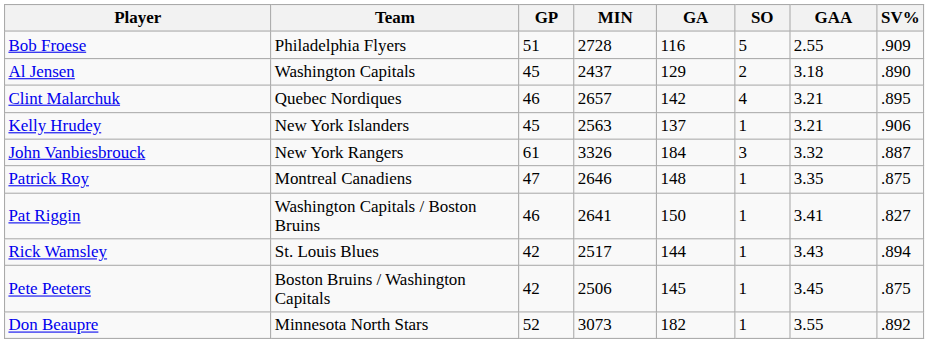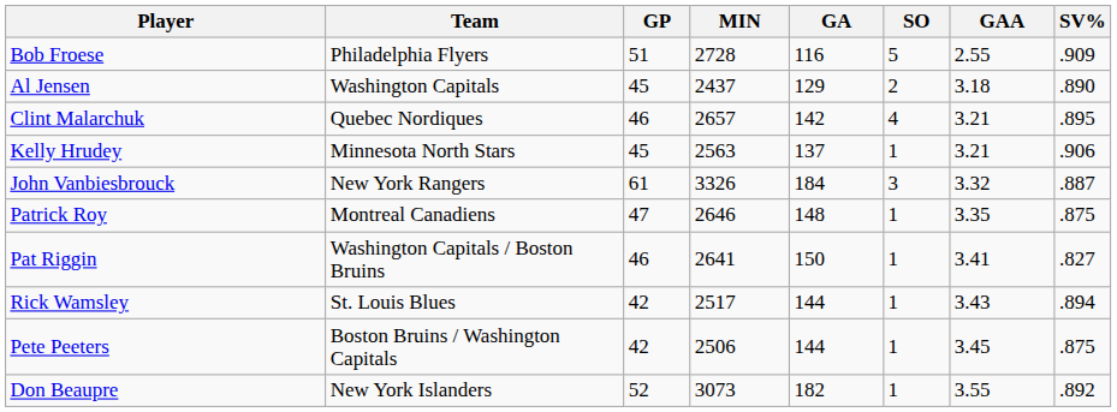 <table class="wikitable">
 <tr>
 <th bgcolor="#DDDDFF" width="29%">Player</th>
 <th bgcolor="#DDDDFF" width="27%">Team</th>
 <th bgcolor="#DDDDFF" width="6%">GP</th>
 <th bgcolor="#DDDDFF" width="9%">MIN</th>
 <th bgcolor="#DDDDFF" width="8.5%">GA</th>
 <th bgcolor="#DDDDFF" width="6%">SO</th>
 <th bgcolor="#DDDDFF" width="9.5%">GAA</th>
 <th bgcolor="#DDDDFF" width="15%">SV%</th>
 </tr>
 <tr>
 <td><a href='#'>Bob Froese</a></td>
 <td>Philadelphia Flyers</td>
 <td>51</td>
 <td>2728</td>
 <td>116</td>
 <td>5</td>
 <td>2.55</td>
 <td>.909</td>
 </tr>
 <tr>
 <td><a href='#'>Al Jensen</a></td>
 <td>Washington Capitals</td>
 <td>45</td>
 <td>2437</td>
 <td>129</td>
 <td>2</td>
 <td>3.18</td>
 <td>.890</td>
 </tr>
 <tr>
 <td><a href='#'>Clint Malarchuk</a></td>
 <td>Quebec Nordiques</td>
 <td>46</td>
 <td>2657</td>
 <td>142</td>
 <td>4</td>
 <td>3.21</td>
 <td>.895</td>
 </tr>
 <tr>
 <td><a href='#'>Kelly Hrudey</a></td>
-<td>New York Islanders</td>
+<td>Minnesota North Stars</td>
 <td>45</td>
 <td>2563</td>
 <td>137</td>
 <td>1</td>
 <td>3.21</td>
 <td>.906</td>
 </tr>
 <tr>
 <td><a href='#'>John Vanbiesbrouck</a></td>
 <td>New York Rangers</td>
 <td>61</td>
 <td>3326</td>
 <td>184</td>
 <td>3</td>
 <td>3.32</td>
 <td>.887</td>
 </tr>
 <tr>
 <td><a href='#'>Patrick Roy</a></td>
 <td>Montreal Canadiens</td>
 <td>47</td>
 <td>2646</td>
 <td>148</td>
 <td>1</td>
 <td>3.35</td>
 <td>.875</td>
 </tr>
 <tr>
 <td><a href='#'>Pat Riggin</a></td>
 <td>Washington Capitals / Boston Bruins</td>
 <td>46</td>
 <td>2641</td>
 <td>150</td>
 <td>1</td>
 <td>3.41</td>
 <td>.827</td>
 </tr>
 <tr>
 <td><a href='#'>Rick Wamsley</a></td>
 <td>St. Louis Blues</td>
 <td>42</td>
 <td>2517</td>
 <td>144</td>
 <td>1</td>
 <td>3.43</td>
 <td>.894</td>
 </tr>
 <tr>
 <td><a href='#'>Pete Peeters</a></td>
 <td>Boston Bruins / Washington Capitals</td>
 <td>42</td>
 <td>2506</td>
-<td>145</td>
+<td>144</td>
 <td>1</td>
 <td>3.45</td>
 <td>.875</td>
 </tr>
 <tr>
 <td><a href='#'>Don Beaupre</a></td>
-<td>Minnesota North Stars</td>
+<td>New York Islanders</td>
 <td>52</td>
 <td>3073</td>
 <td>182</td>
 <td>1</td>
 <td>3.55</td>
 <td>.892</td>
 </tr>
 </table>
